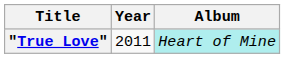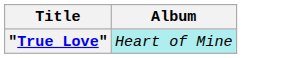 <table class="wikitable">
 <tr>
 <th>Title</th>
-<th>Year</th>
 <th>Album</th>
 </tr>
 <tr>
 <th>"<a href='#'>True Love</a>"</th>
-<td>2011</td>
 <td style="background: paleturquoise;"><em>Heart of Mine</em></td>
 </tr>
 </table>
